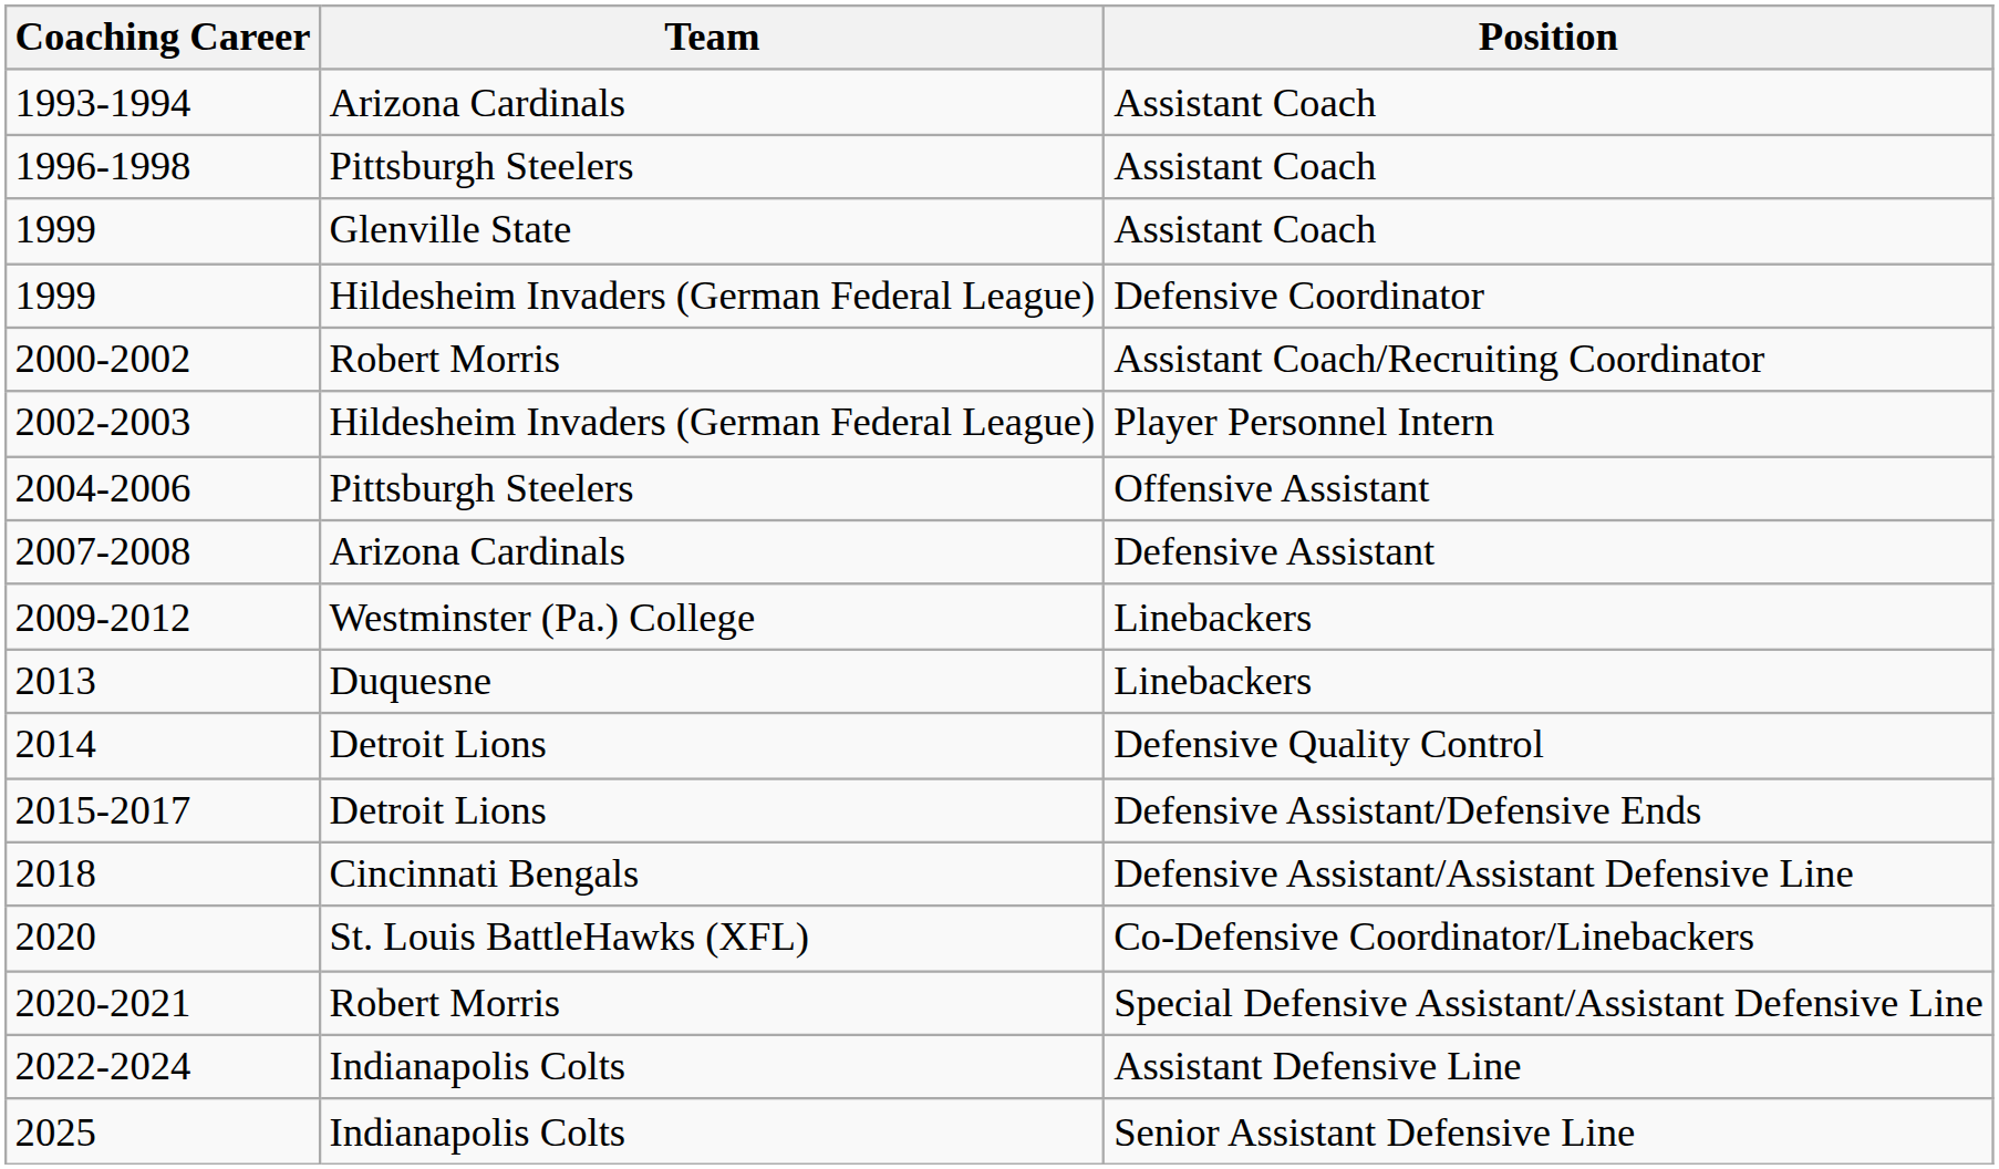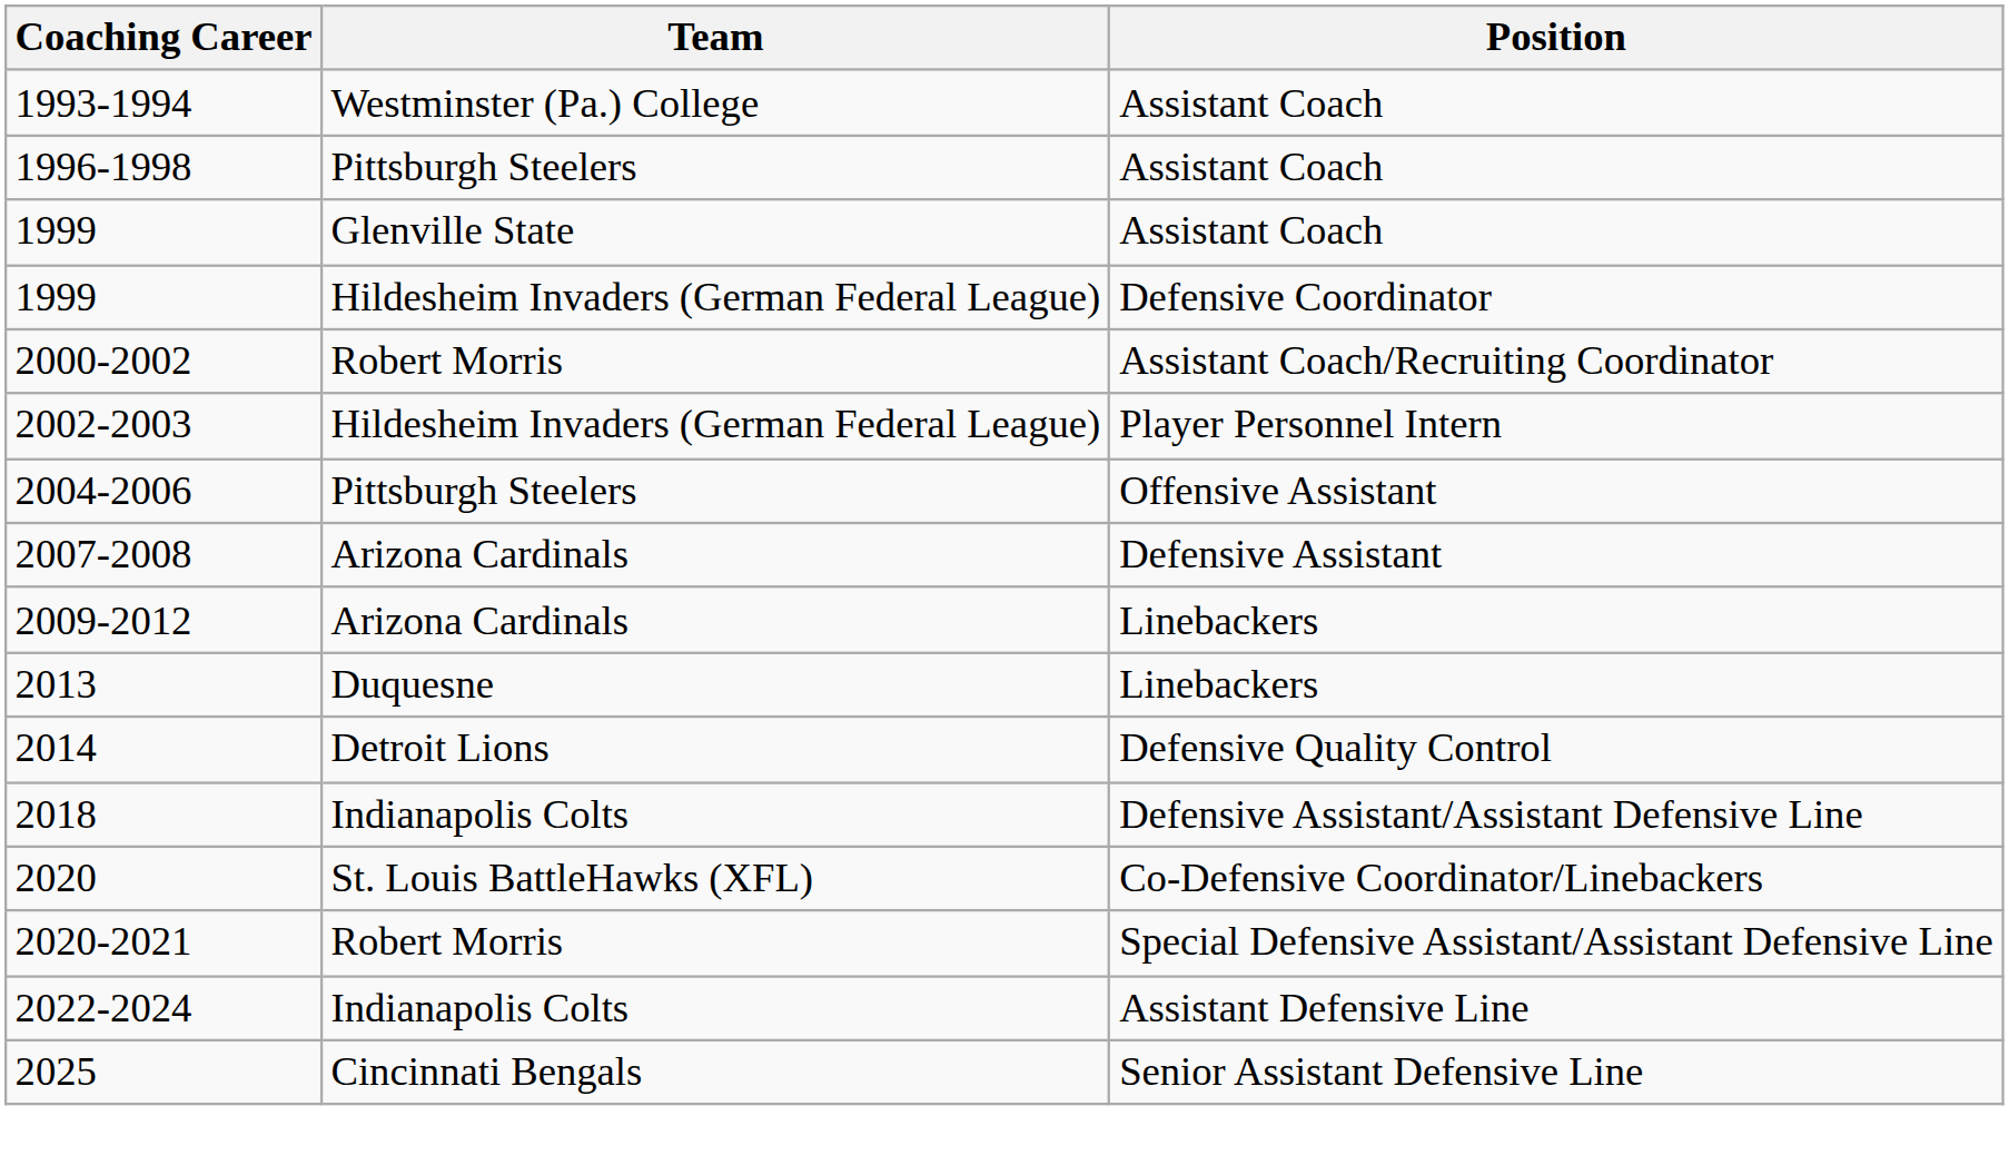 <table class="wikitable">
 <tr>
 <th><strong>Coaching Career</strong></th>
 <th>Team</th>
 <th>Position</th>
 </tr>
 <tr>
 <td>1993-1994</td>
-<td>Arizona Cardinals</td>
+<td>Westminster (Pa.) College</td>
 <td>Assistant Coach</td>
 </tr>
 <tr>
 <td>1996-1998</td>
 <td>Pittsburgh Steelers</td>
 <td>Assistant Coach</td>
 </tr>
 <tr>
 <td>1999</td>
 <td>Glenville State</td>
 <td>Assistant Coach</td>
 </tr>
 <tr>
 <td>1999</td>
 <td>Hildesheim Invaders (German Federal League)</td>
 <td>Defensive Coordinator</td>
 </tr>
 <tr>
 <td>2000-2002</td>
 <td>Robert Morris</td>
 <td>Assistant Coach/Recruiting Coordinator</td>
 </tr>
 <tr>
 <td>2002-2003</td>
 <td>Hildesheim Invaders (German Federal League)</td>
 <td>Player Personnel Intern</td>
 </tr>
 <tr>
 <td>2004-2006</td>
 <td>Pittsburgh Steelers</td>
 <td>Offensive Assistant</td>
 </tr>
 <tr>
 <td>2007-2008</td>
 <td>Arizona Cardinals</td>
 <td>Defensive Assistant</td>
 </tr>
 <tr>
 <td>2009-2012</td>
-<td>Westminster (Pa.) College</td>
+<td>Arizona Cardinals</td>
 <td>Linebackers</td>
 </tr>
 <tr>
 <td>2013</td>
 <td>Duquesne</td>
 <td>Linebackers</td>
 </tr>
 <tr>
 <td>2014</td>
 <td>Detroit Lions</td>
 <td>Defensive Quality Control</td>
 </tr>
 <tr>
-<td>2015-2017</td>
-<td>Detroit Lions</td>
-<td>Defensive Assistant/Defensive Ends</td>
-</tr>
-<tr>
 <td>2018</td>
-<td>Cincinnati Bengals</td>
+<td>Indianapolis Colts</td>
 <td>Defensive Assistant/Assistant Defensive Line</td>
 </tr>
 <tr>
 <td>2020</td>
 <td>St. Louis BattleHawks (XFL)</td>
 <td>Co-Defensive Coordinator/Linebackers</td>
 </tr>
 <tr>
 <td>2020-2021</td>
 <td>Robert Morris</td>
 <td>Special Defensive Assistant/Assistant Defensive Line</td>
 </tr>
 <tr>
 <td>2022-2024</td>
 <td>Indianapolis Colts</td>
 <td>Assistant Defensive Line</td>
 </tr>
 <tr>
 <td>2025</td>
-<td>Indianapolis Colts</td>
+<td>Cincinnati Bengals</td>
 <td>Senior Assistant Defensive Line</td>
 </tr>
 </table>
